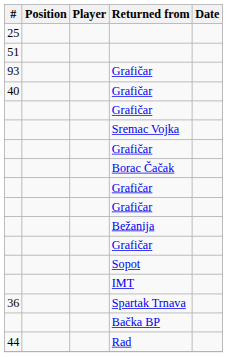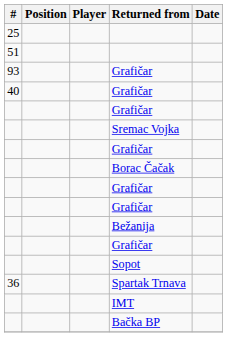 <table class="wikitable sortable" text-align:center; font-size:95%; text-align:left;">
 <tr>
 <th>#</th>
 <th>Position</th>
 <th>Player</th>
 <th>Returned from</th>
 <th>Date</th>
 </tr>
 <tr>
 <td>25</td>
 <td></td>
 <td></td>
 <td></td>
 <td></td>
 </tr>
 <tr>
 <td>51</td>
 <td></td>
 <td></td>
 <td></td>
 <td></td>
 </tr>
 <tr>
 <td>93</td>
 <td></td>
 <td></td>
 <td> <a href='#'>Grafičar</a></td>
 <td></td>
 </tr>
 <tr>
 <td>40</td>
 <td></td>
 <td></td>
 <td> <a href='#'>Grafičar</a></td>
 <td></td>
 </tr>
 <tr>
 <td></td>
 <td></td>
 <td></td>
 <td> <a href='#'>Grafičar</a></td>
 <td></td>
 </tr>
 <tr>
 <td></td>
 <td></td>
 <td></td>
 <td> <a href='#'>Sremac Vojka</a></td>
 <td></td>
 </tr>
 <tr>
 <td></td>
 <td></td>
 <td></td>
 <td> <a href='#'>Grafičar</a></td>
 <td></td>
 </tr>
 <tr>
 <td></td>
 <td></td>
 <td></td>
 <td> <a href='#'>Borac Čačak</a></td>
 <td></td>
 </tr>
 <tr>
 <td></td>
 <td></td>
 <td></td>
 <td> <a href='#'>Grafičar</a></td>
 <td></td>
 </tr>
 <tr>
 <td></td>
 <td></td>
 <td></td>
 <td> <a href='#'>Grafičar</a></td>
 <td></td>
 </tr>
 <tr>
 <td></td>
 <td></td>
 <td></td>
 <td> <a href='#'>Bežanija</a></td>
 <td></td>
 </tr>
 <tr>
 <td></td>
 <td></td>
 <td></td>
 <td> <a href='#'>Grafičar</a></td>
 <td></td>
 </tr>
 <tr>
 <td></td>
 <td></td>
 <td></td>
 <td> <a href='#'>Sopot</a></td>
 <td></td>
 </tr>
 <tr>
-<td></td>
-<td></td>
-<td></td>
-<td> <a href='#'>IMT</a></td>
-<td></td>
-</tr>
-<tr>
 <td>36</td>
 <td></td>
 <td></td>
 <td> <a href='#'>Spartak Trnava</a></td>
 <td></td>
 </tr>
 <tr>
 <td></td>
 <td></td>
 <td></td>
-<td> <a href='#'>Bačka BP</a></td>
+<td> <a href='#'>IMT</a></td>
 <td></td>
 </tr>
 <tr>
-<td>44</td>
 <td></td>
 <td></td>
-<td> <a href='#'>Rad</a></td>
+<td></td>
+<td> <a href='#'>Bačka BP</a></td>
 <td></td>
 </tr>
 <tr>
 </tr>
 </table>
